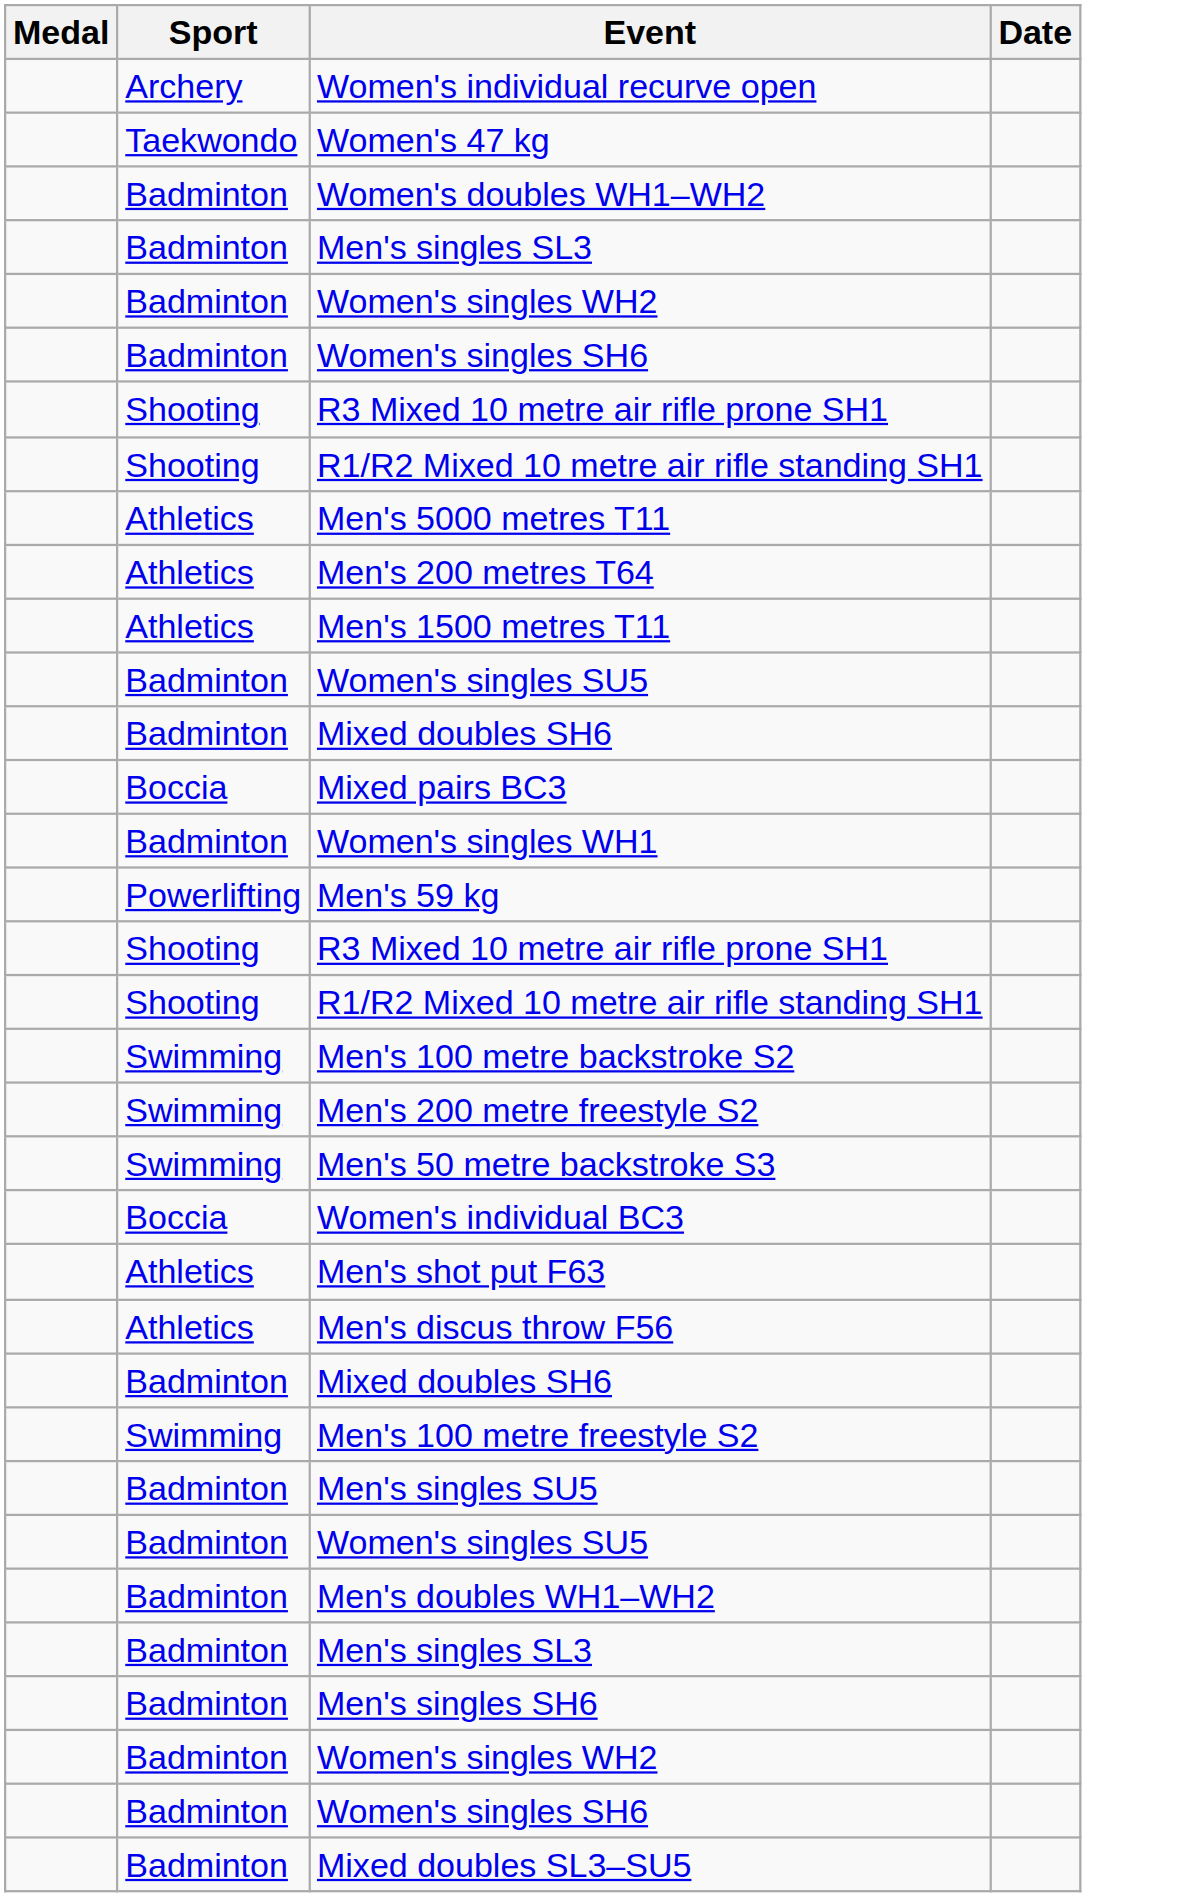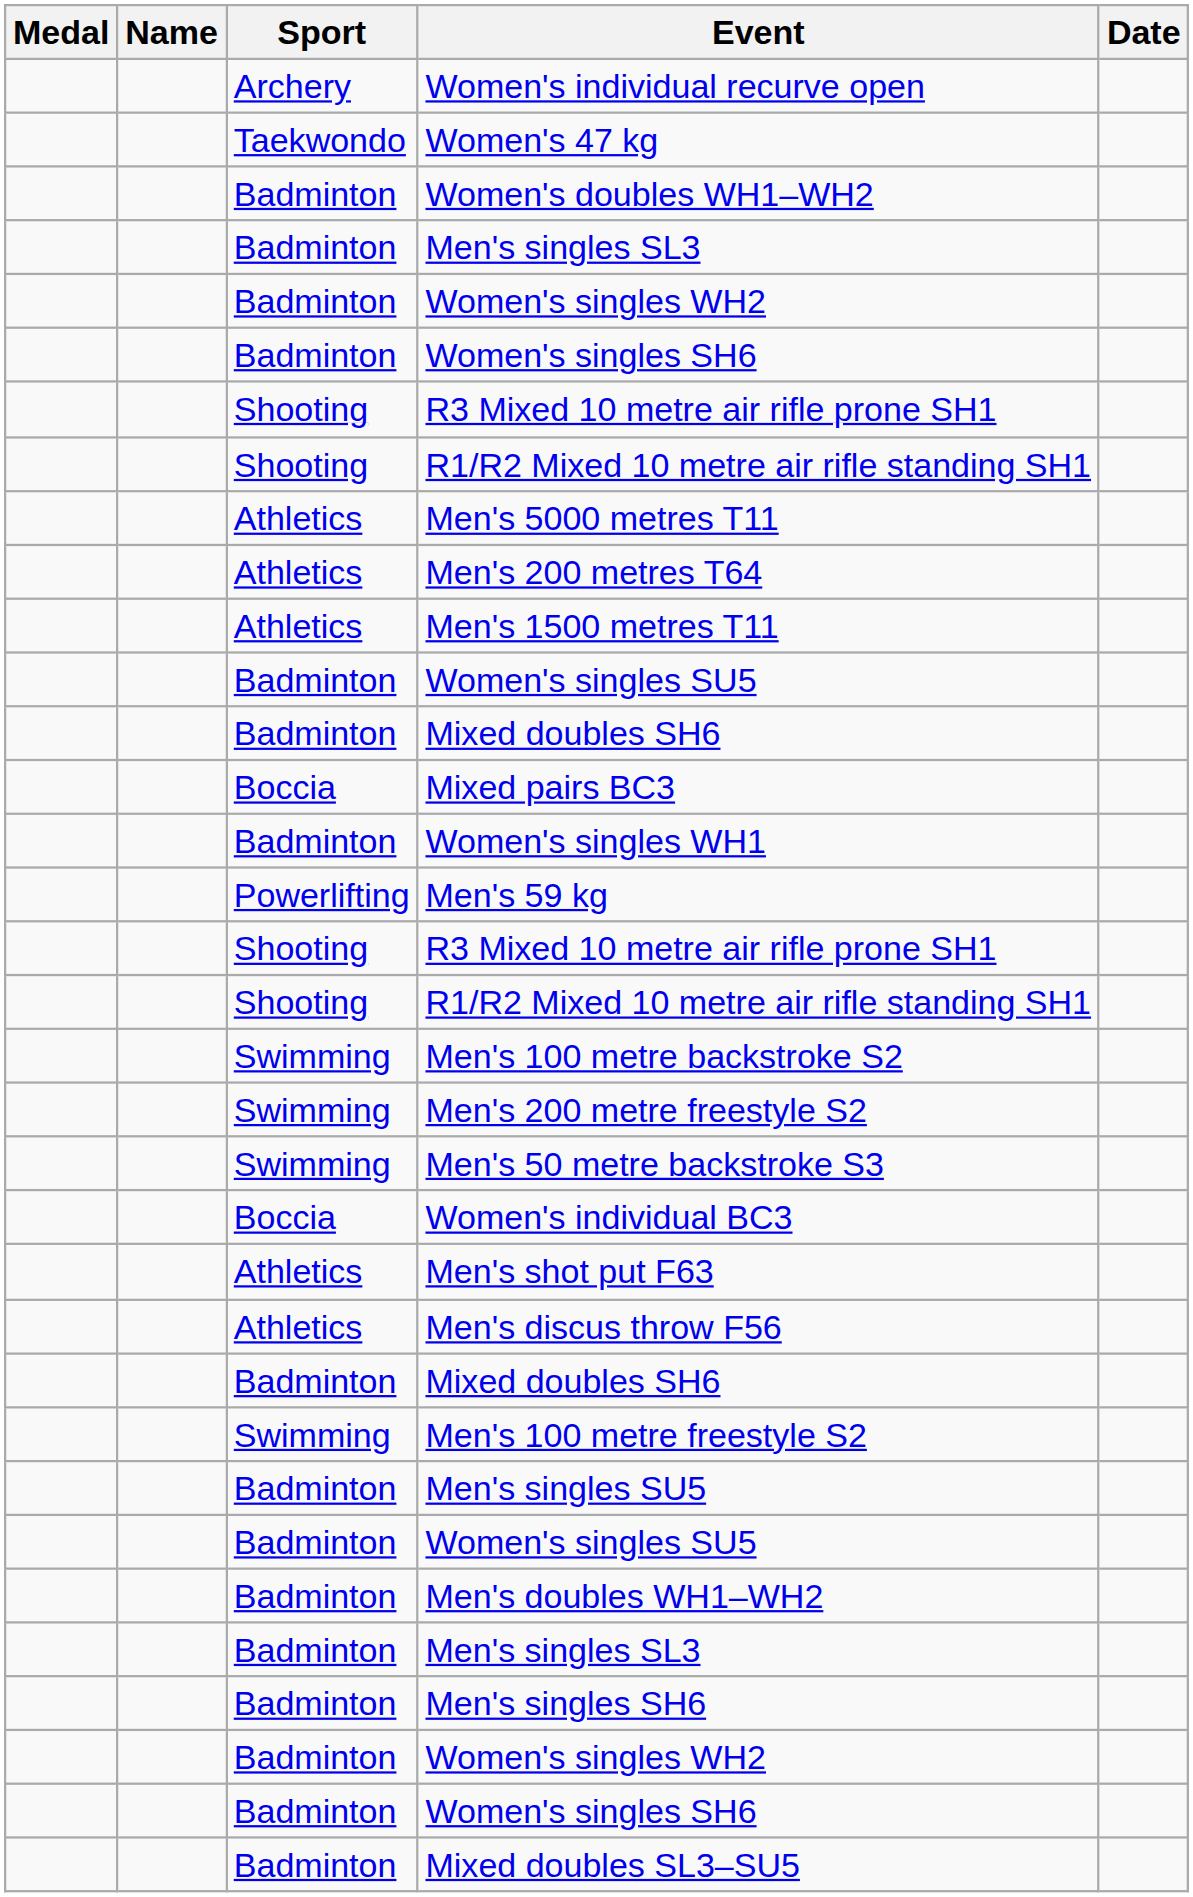 <table class="wikitable sortable" style=font-size:95%>
 <tr>
 <th>Medal</th>
+<th>Name</th>
 <th>Sport</th>
 <th>Event</th>
 <th>Date</th>
 </tr>
 <tr>
+<td></td>
 <td></td>
 <td><a href='#'>Archery</a></td>
 <td><a href='#'>Women's individual recurve open</a></td>
 <td></td>
 </tr>
 <tr>
 <td></td>
+<td></td>
 <td><a href='#'>Taekwondo</a></td>
 <td><a href='#'>Women's 47 kg</a></td>
 <td></td>
 </tr>
 <tr>
 <td></td>
+<td><br></td>
 <td><a href='#'>Badminton</a></td>
 <td><a href='#'>Women's doubles WH1–WH2</a></td>
 <td></td>
 </tr>
 <tr>
+<td></td>
 <td></td>
 <td><a href='#'>Badminton</a></td>
 <td><a href='#'>Men's singles SL3</a></td>
 <td></td>
 </tr>
 <tr>
 <td></td>
+<td></td>
 <td><a href='#'>Badminton</a></td>
 <td><a href='#'>Women's singles WH2</a></td>
 <td></td>
 </tr>
 <tr>
+<td></td>
 <td></td>
 <td><a href='#'>Badminton</a></td>
 <td><a href='#'>Women's singles SH6</a></td>
 <td></td>
 </tr>
 <tr>
 <td></td>
+<td></td>
 <td><a href='#'>Shooting</a></td>
 <td><a href='#'>R3 Mixed 10 metre air rifle prone SH1</a></td>
 <td></td>
 </tr>
 <tr>
+<td></td>
 <td></td>
 <td><a href='#'>Shooting</a></td>
 <td><a href='#'>R1/R2 Mixed 10 metre air rifle standing SH1</a></td>
 <td></td>
 </tr>
 <tr>
 <td></td>
+<td></td>
 <td><a href='#'>Athletics</a></td>
 <td><a href='#'>Men's 5000 metres T11</a></td>
 <td></td>
 </tr>
 <tr>
+<td></td>
 <td></td>
 <td><a href='#'>Athletics</a></td>
 <td><a href='#'>Men's 200 metres T64</a></td>
 <td></td>
 </tr>
 <tr>
 <td></td>
+<td></td>
 <td><a href='#'>Athletics</a></td>
 <td><a href='#'>Men's 1500 metres T11</a></td>
 <td></td>
 </tr>
 <tr>
+<td></td>
 <td></td>
 <td><a href='#'>Badminton</a></td>
 <td><a href='#'>Women's singles SU5</a></td>
 <td></td>
 </tr>
 <tr>
 <td></td>
+<td><br></td>
 <td><a href='#'>Badminton</a></td>
 <td><a href='#'>Mixed doubles SH6</a></td>
 <td></td>
 </tr>
 <tr>
 <td></td>
+<td><br></td>
 <td><a href='#'>Boccia</a></td>
 <td><a href='#'>Mixed pairs BC3</a></td>
 <td></td>
 </tr>
 <tr>
+<td></td>
 <td></td>
 <td><a href='#'>Badminton</a></td>
 <td><a href='#'>Women's singles WH1</a></td>
 <td></td>
 </tr>
 <tr>
 <td></td>
+<td></td>
 <td><a href='#'>Powerlifting</a></td>
 <td><a href='#'>Men's 59 kg</a></td>
 <td></td>
 </tr>
 <tr>
+<td></td>
 <td></td>
 <td><a href='#'>Shooting</a></td>
 <td><a href='#'>R3 Mixed 10 metre air rifle prone SH1</a></td>
 <td></td>
 </tr>
 <tr>
 <td></td>
+<td></td>
 <td><a href='#'>Shooting</a></td>
 <td><a href='#'>R1/R2 Mixed 10 metre air rifle standing SH1</a></td>
 <td></td>
 </tr>
 <tr>
+<td></td>
 <td></td>
 <td><a href='#'>Swimming</a></td>
 <td><a href='#'>Men's 100 metre backstroke S2</a></td>
 <td></td>
 </tr>
 <tr>
 <td></td>
+<td></td>
 <td><a href='#'>Swimming</a></td>
 <td><a href='#'>Men's 200 metre freestyle S2</a></td>
 <td></td>
 </tr>
 <tr>
+<td></td>
 <td></td>
 <td><a href='#'>Swimming</a></td>
 <td><a href='#'>Men's 50 metre backstroke S3</a></td>
 <td></td>
 </tr>
 <tr>
 <td></td>
+<td></td>
 <td><a href='#'>Boccia</a></td>
 <td><a href='#'>Women's individual BC3</a></td>
 <td></td>
 </tr>
 <tr>
+<td></td>
 <td></td>
 <td><a href='#'>Athletics</a></td>
 <td><a href='#'>Men's shot put F63</a></td>
 <td></td>
 </tr>
 <tr>
 <td></td>
+<td></td>
 <td><a href='#'>Athletics</a></td>
 <td><a href='#'>Men's discus throw F56</a></td>
 <td></td>
 </tr>
 <tr>
 <td></td>
+<td><br></td>
 <td><a href='#'>Badminton</a></td>
 <td><a href='#'>Mixed doubles SH6</a></td>
 <td></td>
 </tr>
 <tr>
+<td></td>
 <td></td>
 <td><a href='#'>Swimming</a></td>
 <td><a href='#'>Men's 100 metre freestyle S2</a></td>
 <td></td>
 </tr>
 <tr>
 <td></td>
+<td></td>
 <td><a href='#'>Badminton</a></td>
 <td><a href='#'>Men's singles SU5</a></td>
 <td></td>
 </tr>
 <tr>
+<td></td>
 <td></td>
 <td><a href='#'>Badminton</a></td>
 <td><a href='#'>Women's singles SU5</a></td>
 <td></td>
 </tr>
 <tr>
 <td></td>
+<td><br></td>
 <td><a href='#'>Badminton</a></td>
 <td><a href='#'>Men's doubles WH1–WH2</a></td>
 <td></td>
 </tr>
 <tr>
+<td></td>
 <td></td>
 <td><a href='#'>Badminton</a></td>
 <td><a href='#'>Men's singles SL3</a></td>
 <td></td>
 </tr>
 <tr>
 <td></td>
+<td></td>
 <td><a href='#'>Badminton</a></td>
 <td><a href='#'>Men's singles SH6</a></td>
 <td></td>
 </tr>
 <tr>
+<td></td>
 <td></td>
 <td><a href='#'>Badminton</a></td>
 <td><a href='#'>Women's singles WH2</a></td>
 <td></td>
 </tr>
 <tr>
 <td></td>
+<td></td>
 <td><a href='#'>Badminton</a></td>
 <td><a href='#'>Women's singles SH6</a></td>
 <td></td>
 </tr>
 <tr>
 <td></td>
+<td><br></td>
 <td><a href='#'>Badminton</a></td>
 <td><a href='#'>Mixed doubles SL3–SU5</a></td>
 <td></td>
 </tr>
 </table>
